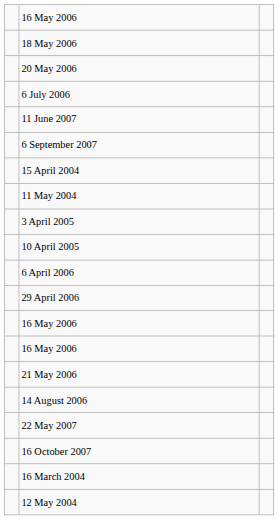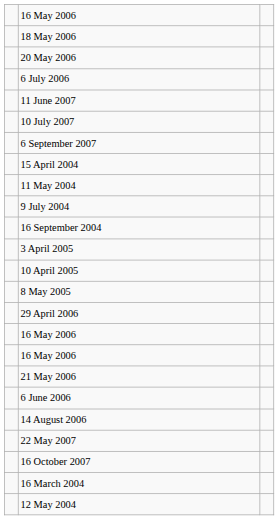 <table class="wikitable" style="font-size: 89%; float: left; width: 26em; margin-right: 1em; height: 700px">
 <tr>
 <td></td>
 <td>16 May 2006</td>
 <td></td>
 </tr>
 <tr>
 <td></td>
 <td>18 May 2006</td>
 <td></td>
 </tr>
 <tr>
 <td></td>
 <td>20 May 2006</td>
 <td></td>
 </tr>
 <tr>
 <td></td>
 <td>6 July 2006</td>
 <td></td>
 </tr>
 <tr>
 <td></td>
 <td>11 June 2007</td>
 <td></td>
 </tr>
 <tr>
 <td></td>
+<td>10 July 2007</td>
+<td></td>
+</tr>
+<tr>
+<td></td>
 <td>6 September 2007</td>
 <td></td>
 </tr>
 <tr>
 <td></td>
 <td>15 April 2004</td>
 <td></td>
 </tr>
 <tr>
 <td></td>
 <td>11 May 2004</td>
 <td></td>
 </tr>
 <tr>
 <td></td>
+<td>9 July 2004</td>
+<td></td>
+</tr>
+<tr>
+<td></td>
+<td>16 September 2004</td>
+<td></td>
+</tr>
+<tr>
+<td></td>
 <td>3 April 2005</td>
 <td></td>
 </tr>
 <tr>
 <td></td>
 <td>10 April 2005</td>
 <td></td>
 </tr>
 <tr>
 <td></td>
-<td>6 April 2006</td>
+<td>8 May 2005</td>
 <td></td>
 </tr>
 <tr>
 <td></td>
 <td>29 April 2006</td>
 <td></td>
 </tr>
 <tr>
 <td></td>
 <td>16 May 2006</td>
 <td></td>
 </tr>
 <tr>
 <td></td>
 <td>16 May 2006</td>
 <td></td>
 </tr>
 <tr>
 <td></td>
 <td>21 May 2006</td>
+<td></td>
+</tr>
+<tr>
+<td></td>
+<td>6 June 2006</td>
 <td></td>
 </tr>
 <tr>
 <td></td>
 <td>14 August 2006</td>
 <td></td>
 </tr>
 <tr>
 <td></td>
 <td>22 May 2007</td>
 <td></td>
 </tr>
 <tr>
 <td></td>
 <td>16 October 2007</td>
 <td></td>
 </tr>
 <tr>
 <td></td>
 <td>16 March 2004</td>
 <td></td>
 </tr>
 <tr>
 <td></td>
 <td>12 May 2004</td>
 <td></td>
 </tr>
 </table>
